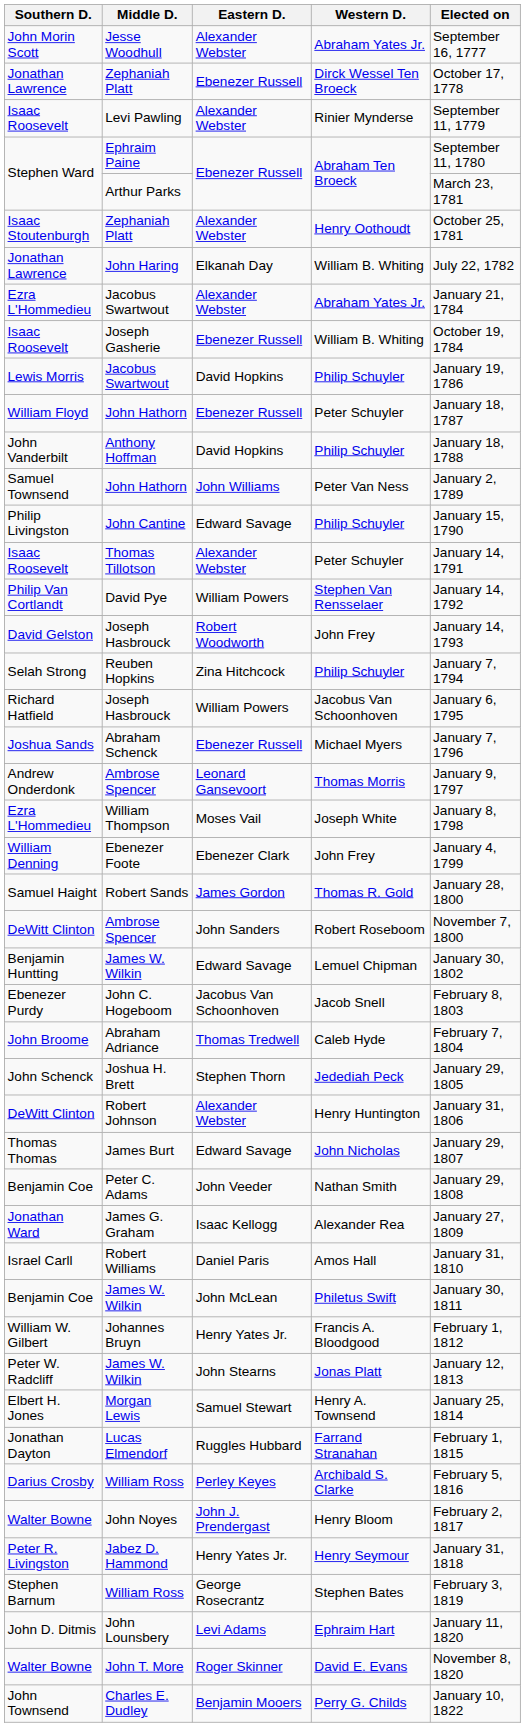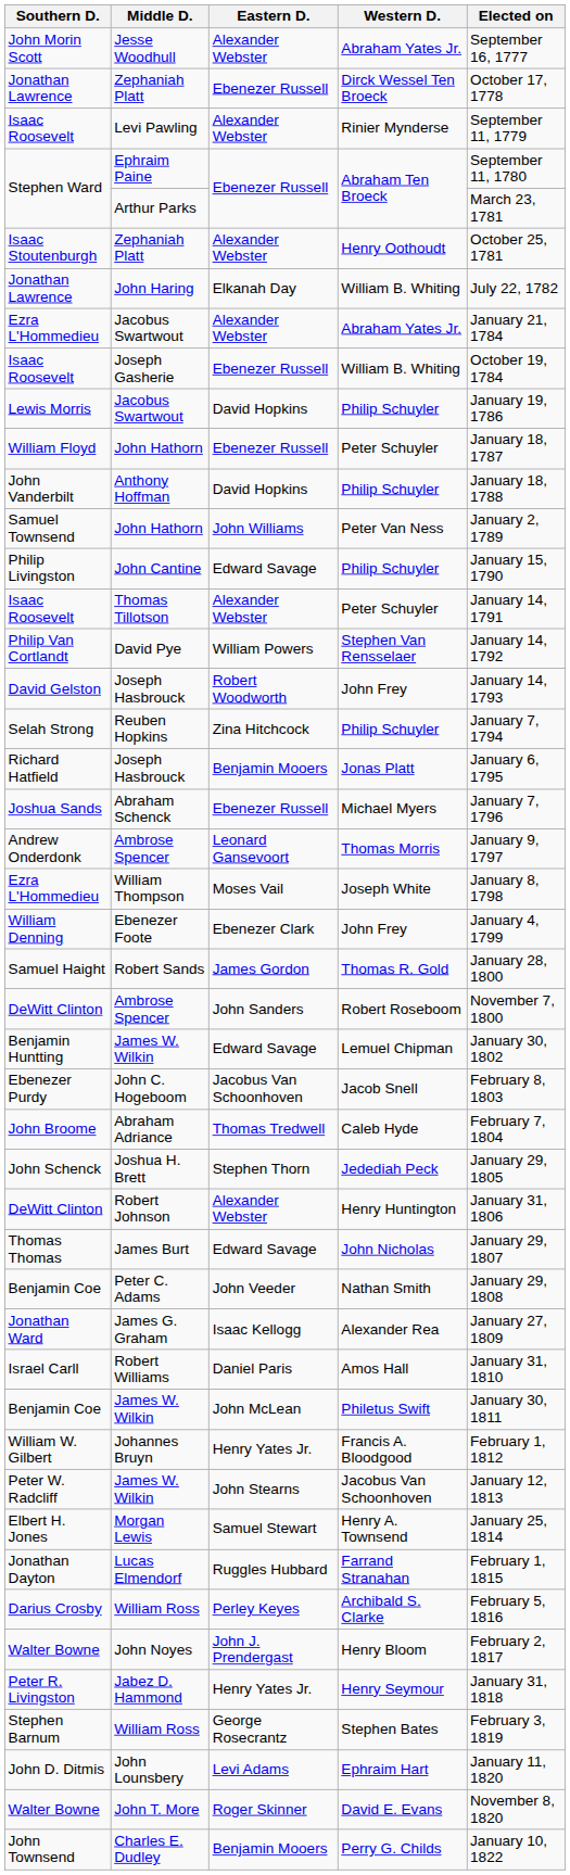 <table class="wikitable">
 <tr>
 <th width="16%">Southern D.</th>
 <th width="16%">Middle D.</th>
 <th width="21%">Eastern D.</th>
 <th width="21%">Western D.</th>
 <th width="16%">Elected on</th>
 </tr>
 <tr>
 <td><a href='#'>John Morin Scott</a></td>
 <td><a href='#'>Jesse Woodhull</a></td>
 <td><a href='#'>Alexander Webster</a></td>
 <td><a href='#'>Abraham Yates Jr.</a></td>
 <td>September 16, 1777</td>
 </tr>
 <tr>
 <td><a href='#'>Jonathan Lawrence</a></td>
 <td><a href='#'>Zephaniah Platt</a></td>
 <td><a href='#'>Ebenezer Russell</a></td>
 <td><a href='#'>Dirck Wessel Ten Broeck</a></td>
 <td>October 17, 1778</td>
 </tr>
 <tr>
 <td><a href='#'>Isaac Roosevelt</a></td>
 <td>Levi Pawling</td>
 <td><a href='#'>Alexander Webster</a></td>
 <td>Rinier Mynderse</td>
 <td>September 11, 1779</td>
 </tr>
 <tr>
 <td rowspan="2">Stephen Ward</td>
 <td><a href='#'>Ephraim Paine</a></td>
 <td rowspan="2"><a href='#'>Ebenezer Russell</a></td>
 <td rowspan="2"><a href='#'>Abraham Ten Broeck</a></td>
 <td>September 11, 1780</td>
 </tr>
 <tr>
 <td>Arthur Parks</td>
 <td>March 23, 1781</td>
 </tr>
 <tr>
 <td><a href='#'>Isaac Stoutenburgh</a></td>
 <td><a href='#'>Zephaniah Platt</a></td>
 <td><a href='#'>Alexander Webster</a></td>
 <td><a href='#'>Henry Oothoudt</a></td>
 <td>October 25, 1781</td>
 </tr>
 <tr>
 <td><a href='#'>Jonathan Lawrence</a></td>
 <td><a href='#'>John Haring</a></td>
 <td>Elkanah Day</td>
 <td>William B. Whiting</td>
 <td>July 22, 1782</td>
 </tr>
 <tr>
 <td><a href='#'>Ezra L'Hommedieu</a></td>
 <td>Jacobus Swartwout</td>
 <td><a href='#'>Alexander Webster</a></td>
 <td><a href='#'>Abraham Yates Jr.</a></td>
 <td>January 21, 1784</td>
 </tr>
 <tr>
 <td><a href='#'>Isaac Roosevelt</a></td>
 <td>Joseph Gasherie</td>
 <td><a href='#'>Ebenezer Russell</a></td>
 <td>William B. Whiting</td>
 <td>October 19, 1784</td>
 </tr>
 <tr>
 <td><a href='#'>Lewis Morris</a></td>
 <td><a href='#'>Jacobus Swartwout</a></td>
 <td>David Hopkins</td>
 <td><a href='#'>Philip Schuyler</a></td>
 <td>January 19, 1786</td>
 </tr>
 <tr>
 <td><a href='#'>William Floyd</a></td>
 <td><a href='#'>John Hathorn</a></td>
 <td><a href='#'>Ebenezer Russell</a></td>
 <td>Peter Schuyler</td>
 <td>January 18, 1787</td>
 </tr>
 <tr>
 <td>John Vanderbilt</td>
 <td><a href='#'>Anthony Hoffman</a></td>
 <td>David Hopkins</td>
 <td><a href='#'>Philip Schuyler</a></td>
 <td>January 18, 1788</td>
 </tr>
 <tr>
 <td>Samuel Townsend</td>
 <td><a href='#'>John Hathorn</a></td>
 <td><a href='#'>John Williams</a></td>
 <td>Peter Van Ness</td>
 <td>January 2, 1789</td>
 </tr>
 <tr>
 <td>Philip Livingston</td>
 <td><a href='#'>John Cantine</a></td>
 <td>Edward Savage</td>
 <td><a href='#'>Philip Schuyler</a></td>
 <td>January 15, 1790</td>
 </tr>
 <tr>
 <td><a href='#'>Isaac Roosevelt</a></td>
 <td><a href='#'>Thomas Tillotson</a></td>
 <td><a href='#'>Alexander Webster</a></td>
 <td>Peter Schuyler</td>
 <td>January 14, 1791</td>
 </tr>
 <tr>
 <td><a href='#'>Philip Van Cortlandt</a></td>
 <td>David Pye</td>
 <td>William Powers</td>
 <td><a href='#'>Stephen Van Rensselaer</a></td>
 <td>January 14, 1792</td>
 </tr>
 <tr>
 <td><a href='#'>David Gelston</a></td>
 <td>Joseph Hasbrouck</td>
 <td><a href='#'>Robert Woodworth</a></td>
 <td>John Frey</td>
 <td>January 14, 1793</td>
 </tr>
 <tr>
 <td>Selah Strong</td>
 <td>Reuben Hopkins</td>
 <td>Zina Hitchcock</td>
 <td><a href='#'>Philip Schuyler</a></td>
 <td>January 7, 1794</td>
 </tr>
 <tr>
 <td>Richard Hatfield</td>
 <td>Joseph Hasbrouck</td>
-<td>William Powers</td>
-<td>Jacobus Van Schoonhoven</td>
+<td><a href='#'>Benjamin Mooers</a></td>
+<td><a href='#'>Jonas Platt</a></td>
 <td>January 6, 1795</td>
 </tr>
 <tr>
 <td><a href='#'>Joshua Sands</a></td>
 <td>Abraham Schenck</td>
 <td><a href='#'>Ebenezer Russell</a></td>
 <td>Michael Myers</td>
 <td>January 7, 1796</td>
 </tr>
 <tr>
 <td>Andrew Onderdonk</td>
 <td><a href='#'>Ambrose Spencer</a></td>
 <td><a href='#'>Leonard Gansevoort</a></td>
 <td><a href='#'>Thomas Morris</a></td>
 <td>January 9, 1797</td>
 </tr>
 <tr>
 <td><a href='#'>Ezra L'Hommedieu</a></td>
 <td>William Thompson</td>
 <td>Moses Vail</td>
 <td>Joseph White</td>
 <td>January 8, 1798</td>
 </tr>
 <tr>
 <td><a href='#'>William Denning</a></td>
 <td>Ebenezer Foote</td>
 <td>Ebenezer Clark</td>
 <td>John Frey</td>
 <td>January 4, 1799</td>
 </tr>
 <tr>
 <td>Samuel Haight</td>
 <td>Robert Sands</td>
 <td><a href='#'>James Gordon</a></td>
 <td><a href='#'>Thomas R. Gold</a></td>
 <td>January 28, 1800</td>
 </tr>
 <tr>
 <td><a href='#'>DeWitt Clinton</a></td>
 <td><a href='#'>Ambrose Spencer</a></td>
 <td>John Sanders</td>
 <td>Robert Roseboom</td>
 <td>November 7, 1800</td>
 </tr>
 <tr>
 <td>Benjamin Huntting</td>
 <td><a href='#'>James W. Wilkin</a></td>
 <td>Edward Savage</td>
 <td>Lemuel Chipman</td>
 <td>January 30, 1802</td>
 </tr>
 <tr>
 <td>Ebenezer Purdy</td>
 <td>John C. Hogeboom</td>
 <td>Jacobus Van Schoonhoven</td>
 <td>Jacob Snell</td>
 <td>February 8, 1803</td>
 </tr>
 <tr>
 <td><a href='#'>John Broome</a></td>
 <td>Abraham Adriance</td>
 <td><a href='#'>Thomas Tredwell</a></td>
 <td>Caleb Hyde</td>
 <td>February 7, 1804</td>
 </tr>
 <tr>
 <td>John Schenck</td>
 <td>Joshua H. Brett</td>
 <td>Stephen Thorn</td>
 <td><a href='#'>Jedediah Peck</a></td>
 <td>January 29, 1805</td>
 </tr>
 <tr>
 <td><a href='#'>DeWitt Clinton</a></td>
 <td>Robert Johnson</td>
 <td><a href='#'>Alexander Webster</a></td>
 <td>Henry Huntington</td>
 <td>January 31, 1806</td>
 </tr>
 <tr>
 <td>Thomas Thomas</td>
 <td>James Burt</td>
 <td>Edward Savage</td>
 <td><a href='#'>John Nicholas</a></td>
 <td>January 29, 1807</td>
 </tr>
 <tr>
 <td>Benjamin Coe</td>
 <td>Peter C. Adams</td>
 <td>John Veeder</td>
 <td>Nathan Smith</td>
 <td>January 29, 1808</td>
 </tr>
 <tr>
 <td><a href='#'>Jonathan Ward</a></td>
 <td>James G. Graham</td>
 <td>Isaac Kellogg</td>
 <td>Alexander Rea</td>
 <td>January 27, 1809</td>
 </tr>
 <tr>
 <td>Israel Carll</td>
 <td>Robert Williams</td>
 <td>Daniel Paris</td>
 <td>Amos Hall</td>
 <td>January 31, 1810</td>
 </tr>
 <tr>
 <td>Benjamin Coe</td>
 <td><a href='#'>James W. Wilkin</a></td>
 <td>John McLean</td>
 <td><a href='#'>Philetus Swift</a></td>
 <td>January 30, 1811</td>
 </tr>
 <tr>
 <td>William W. Gilbert</td>
 <td>Johannes Bruyn</td>
 <td>Henry Yates Jr.</td>
 <td>Francis A. Bloodgood</td>
 <td>February 1, 1812</td>
 </tr>
 <tr>
 <td>Peter W. Radcliff</td>
 <td><a href='#'>James W. Wilkin</a></td>
 <td>John Stearns</td>
-<td><a href='#'>Jonas Platt</a></td>
+<td>Jacobus Van Schoonhoven</td>
 <td>January 12, 1813</td>
 </tr>
 <tr>
 <td>Elbert H. Jones</td>
 <td><a href='#'>Morgan Lewis</a></td>
 <td>Samuel Stewart</td>
 <td>Henry A. Townsend</td>
 <td>January 25, 1814</td>
 </tr>
 <tr>
 <td>Jonathan Dayton</td>
 <td><a href='#'>Lucas Elmendorf</a></td>
 <td>Ruggles Hubbard</td>
 <td><a href='#'>Farrand Stranahan</a></td>
 <td>February 1, 1815</td>
 </tr>
 <tr>
 <td><a href='#'>Darius Crosby</a></td>
 <td><a href='#'>William Ross</a></td>
 <td><a href='#'>Perley Keyes</a></td>
 <td><a href='#'>Archibald S. Clarke</a></td>
 <td>February 5, 1816</td>
 </tr>
 <tr>
 <td><a href='#'>Walter Bowne</a></td>
 <td>John Noyes</td>
 <td><a href='#'>John J. Prendergast</a></td>
 <td>Henry Bloom</td>
 <td>February 2, 1817</td>
 </tr>
 <tr>
 <td><a href='#'>Peter R. Livingston</a></td>
 <td><a href='#'>Jabez D. Hammond</a></td>
 <td>Henry Yates Jr.</td>
 <td><a href='#'>Henry Seymour</a></td>
 <td>January 31, 1818</td>
 </tr>
 <tr>
 <td>Stephen Barnum</td>
 <td><a href='#'>William Ross</a></td>
 <td>George Rosecrantz</td>
 <td>Stephen Bates</td>
 <td>February 3, 1819</td>
 </tr>
 <tr>
 <td>John D. Ditmis</td>
 <td>John Lounsbery</td>
 <td><a href='#'>Levi Adams</a></td>
 <td><a href='#'>Ephraim Hart</a></td>
 <td>January 11, 1820</td>
 </tr>
 <tr>
 <td><a href='#'>Walter Bowne</a></td>
 <td><a href='#'>John T. More</a></td>
 <td><a href='#'>Roger Skinner</a></td>
 <td><a href='#'>David E. Evans</a></td>
 <td>November 8, 1820</td>
 </tr>
 <tr>
 <td>John Townsend</td>
 <td><a href='#'>Charles E. Dudley</a></td>
 <td><a href='#'>Benjamin Mooers</a></td>
 <td><a href='#'>Perry G. Childs</a></td>
 <td>January 10, 1822</td>
 </tr>
 </table>
